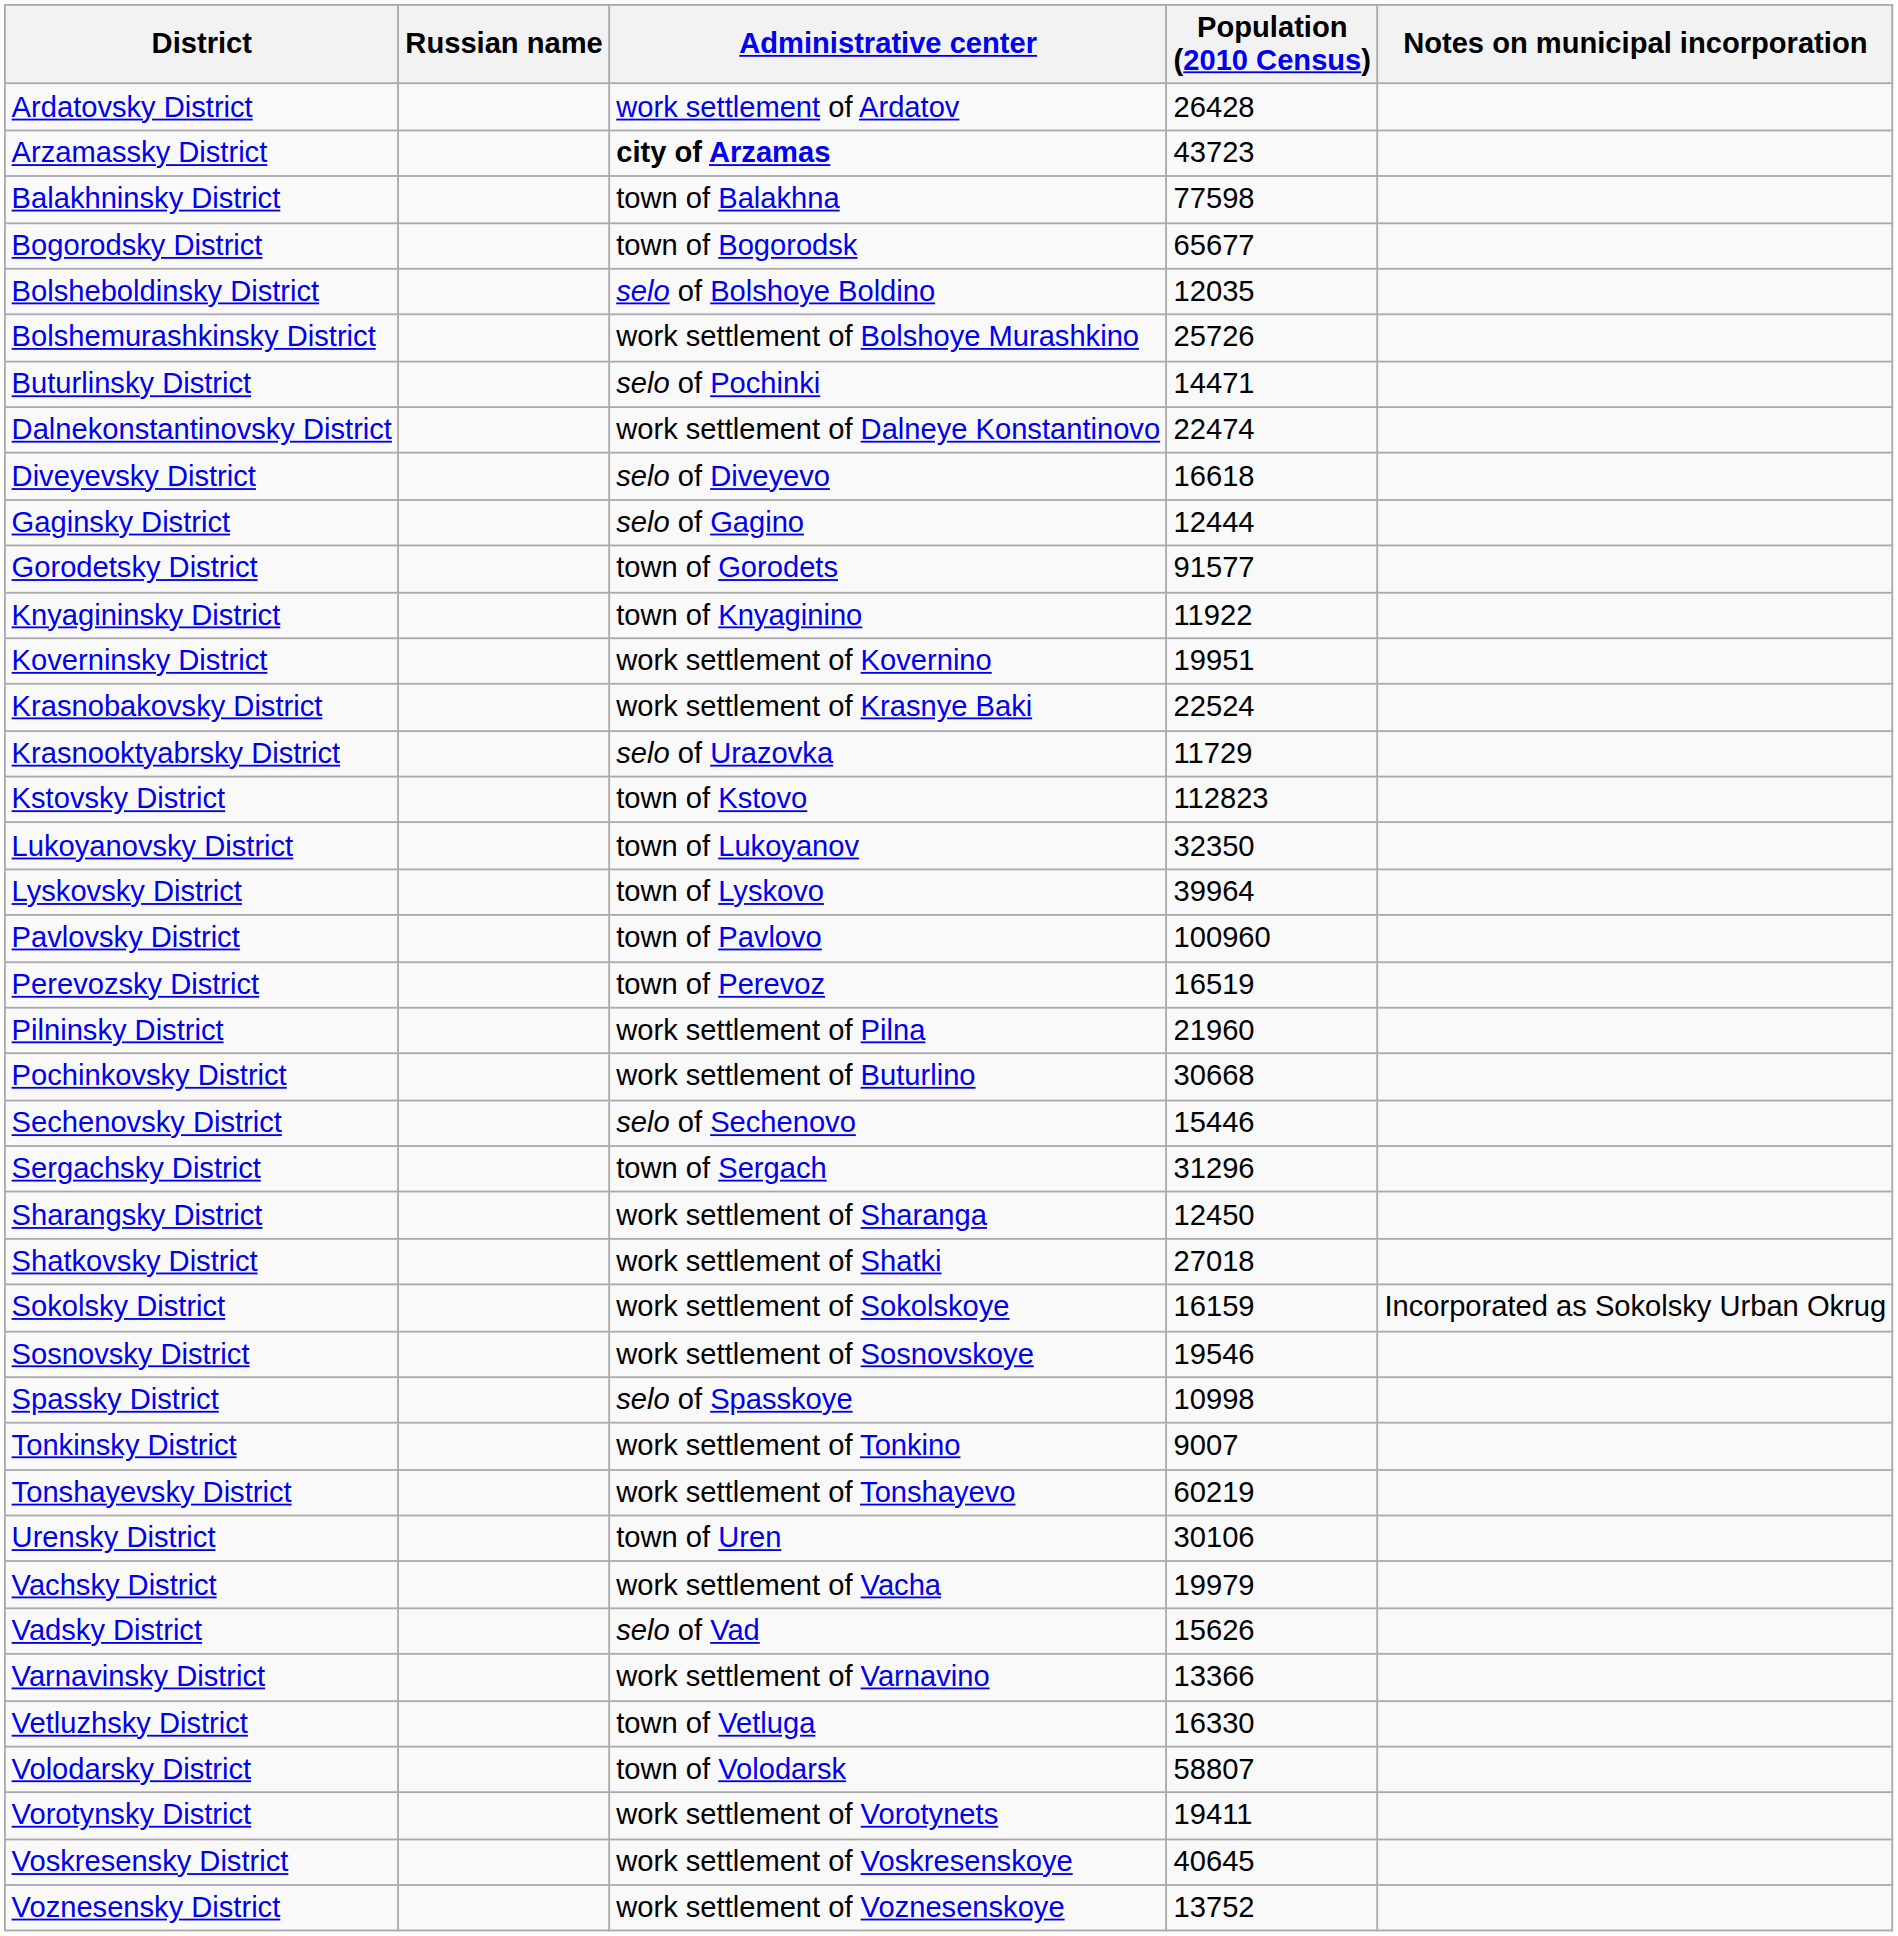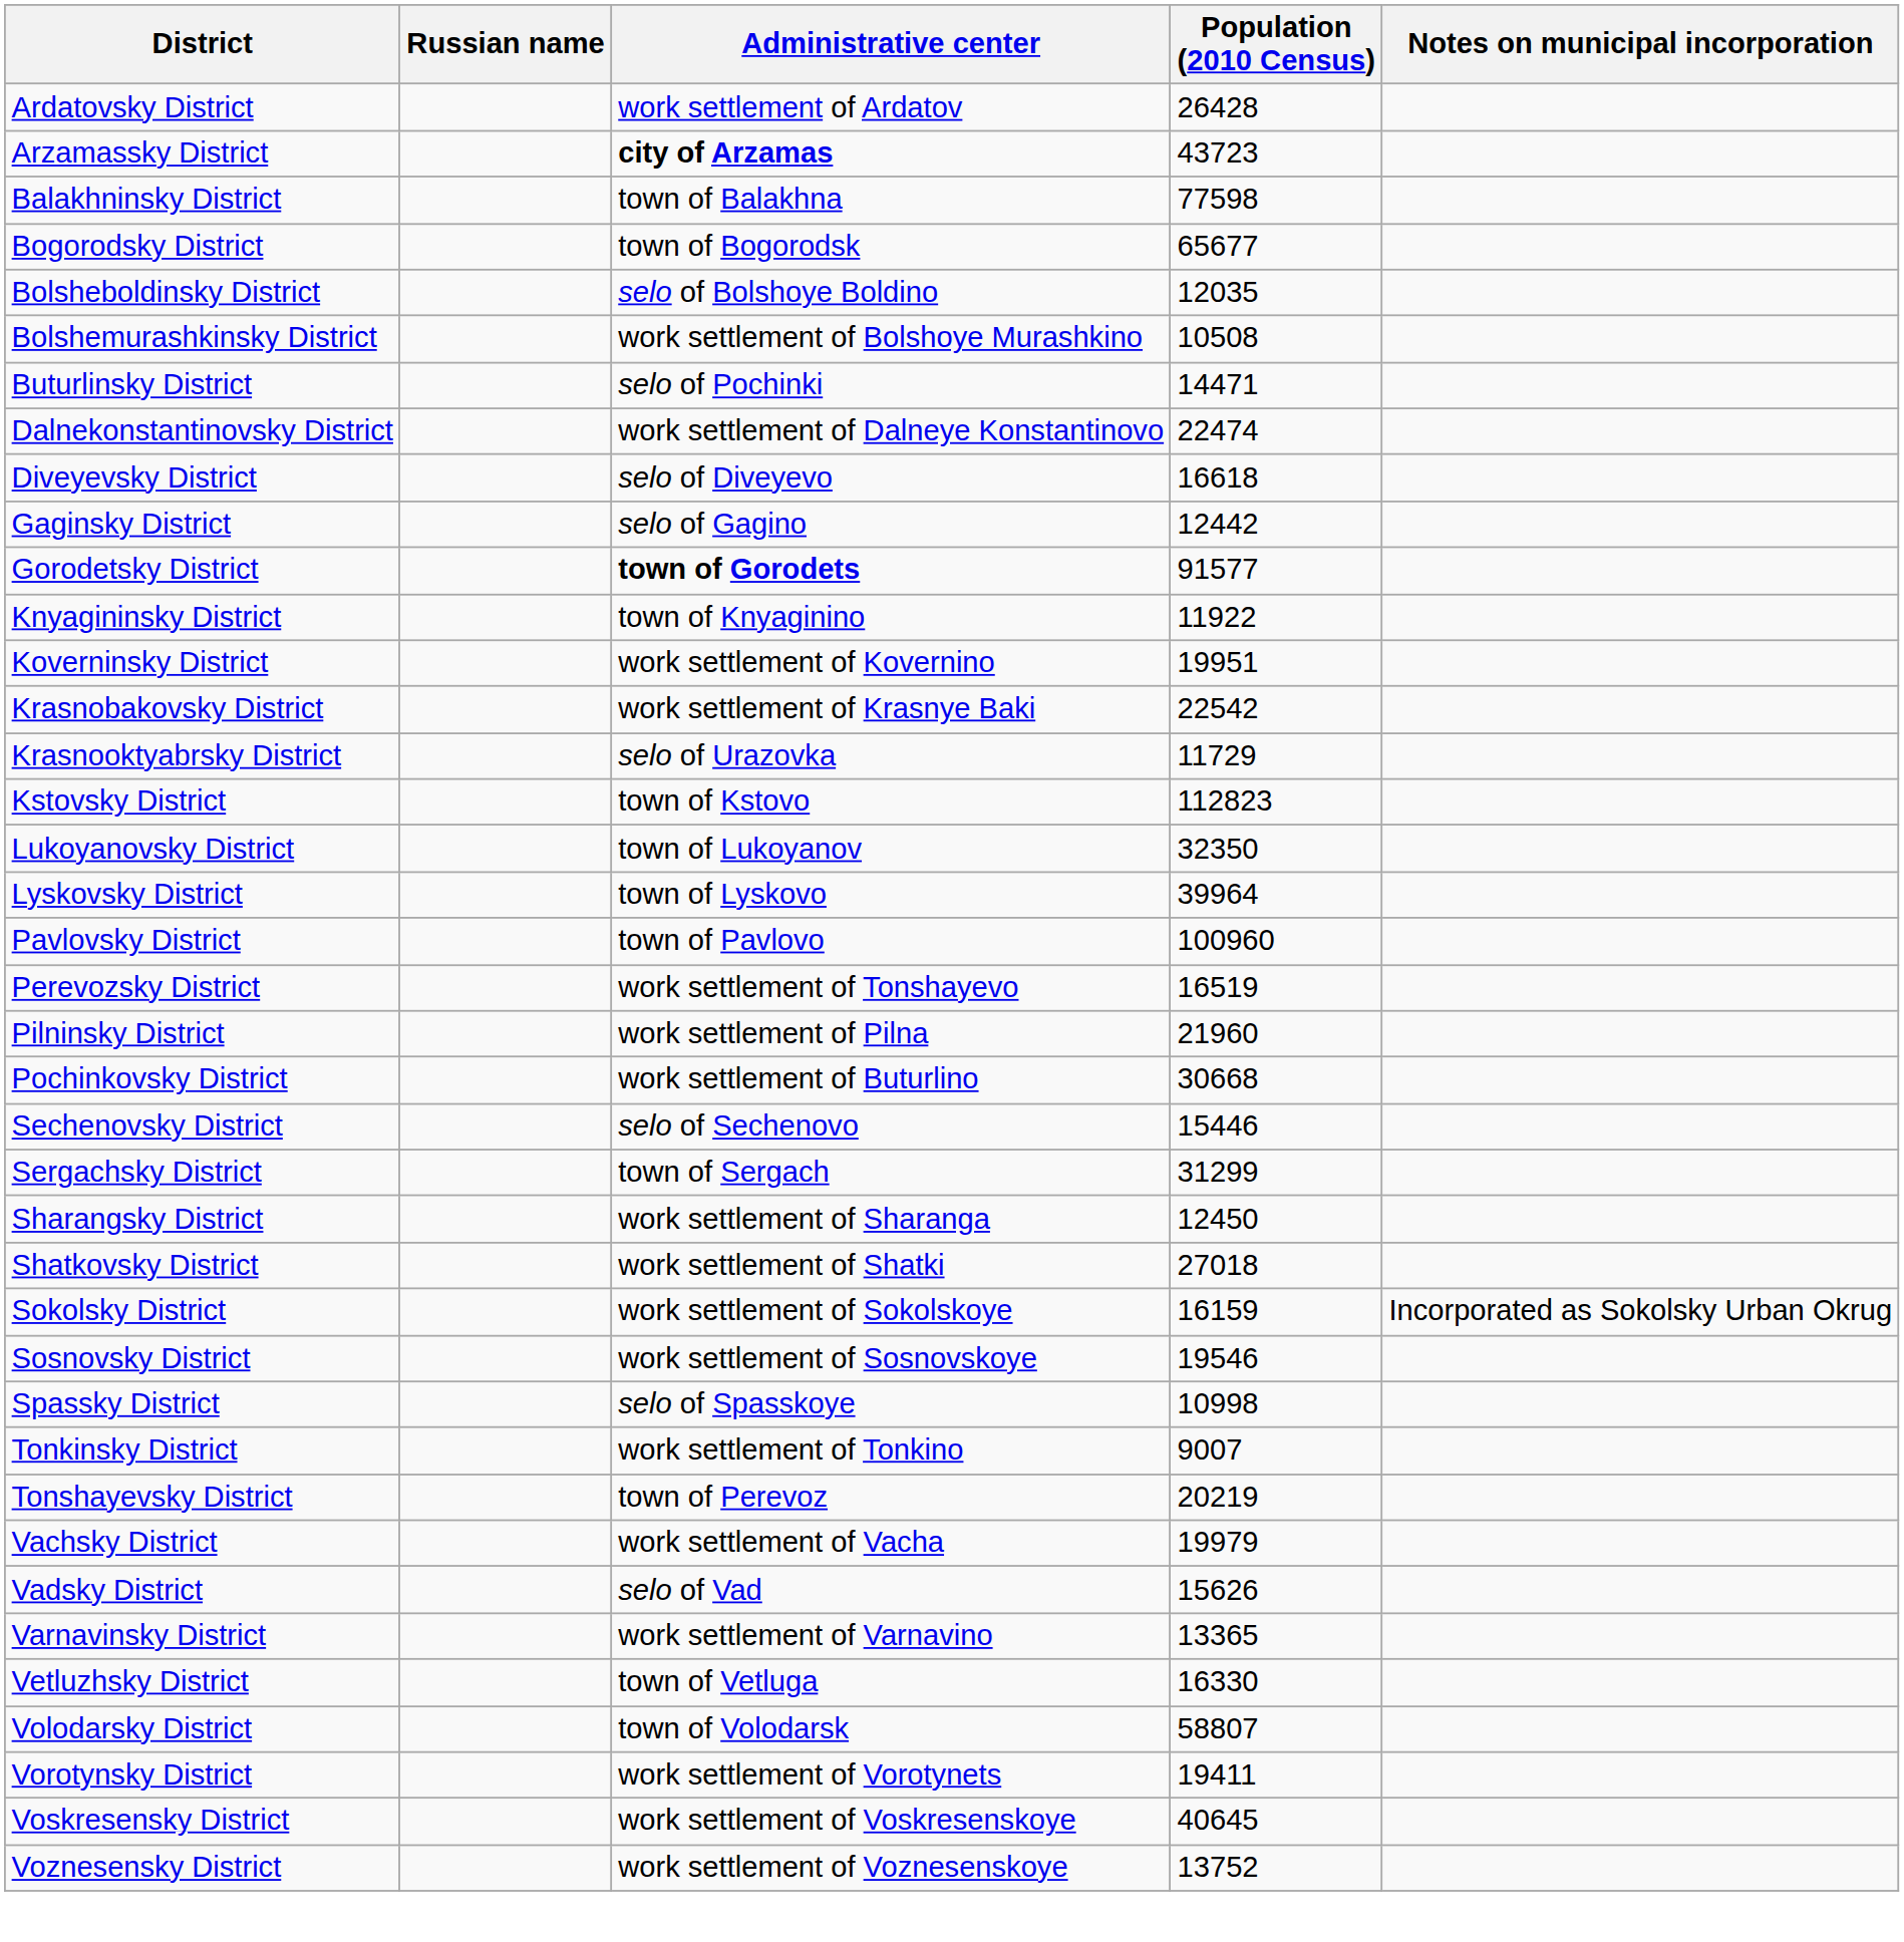 <table class="wikitable sortable">
 <tr>
 <th>District</th>
 <th>Russian name</th>
 <th><a href='#'>Administrative center</a></th>
 <th>Population<br>(<a href='#'>2010 Census</a>)</th>
 <th class="unsortable">Notes on municipal incorporation</th>
 </tr>
 <tr>
 <td><a href='#'>Ardatovsky District</a></td>
 <td></td>
 <td><a href='#'>work settlement</a> of <a href='#'>Ardatov</a></td>
 <td>26428</td>
 <td></td>
 </tr>
 <tr>
 <td><a href='#'>Arzamassky District</a></td>
 <td></td>
 <td><strong>city of <a href='#'>Arzamas</a></strong></td>
 <td>43723</td>
 <td></td>
 </tr>
 <tr>
 <td><a href='#'>Balakhninsky District</a></td>
 <td></td>
 <td>town of <a href='#'>Balakhna</a></td>
 <td>77598</td>
 <td></td>
 </tr>
 <tr>
 <td><a href='#'>Bogorodsky District</a></td>
 <td></td>
 <td>town of <a href='#'>Bogorodsk</a></td>
 <td>65677</td>
 <td></td>
 </tr>
 <tr>
 <td><a href='#'>Bolsheboldinsky District</a></td>
 <td></td>
 <td><em><a href='#'>selo</a></em> of <a href='#'>Bolshoye Boldino</a></td>
 <td>12035</td>
 <td></td>
 </tr>
 <tr>
 <td><a href='#'>Bolshemurashkinsky District</a></td>
 <td></td>
 <td>work settlement of <a href='#'>Bolshoye Murashkino</a></td>
-<td>25726</td>
+<td>10508</td>
 <td></td>
 </tr>
 <tr>
 <td><a href='#'>Buturlinsky District</a></td>
 <td></td>
 <td><em>selo</em> of <a href='#'>Pochinki</a></td>
 <td>14471</td>
 <td></td>
 </tr>
 <tr>
 <td><a href='#'>Dalnekonstantinovsky District</a></td>
 <td></td>
 <td>work settlement of <a href='#'>Dalneye Konstantinovo</a></td>
 <td>22474</td>
 <td></td>
 </tr>
 <tr>
 <td><a href='#'>Diveyevsky District</a></td>
 <td></td>
 <td><em>selo</em> of <a href='#'>Diveyevo</a></td>
 <td>16618</td>
 <td></td>
 </tr>
 <tr>
 <td><a href='#'>Gaginsky District</a></td>
 <td></td>
 <td><em>selo</em> of <a href='#'>Gagino</a></td>
-<td>12444</td>
+<td>12442</td>
 <td></td>
 </tr>
 <tr>
 <td><a href='#'>Gorodetsky District</a></td>
 <td></td>
-<td>town of <a href='#'>Gorodets</a></td>
+<td><strong>town of <a href='#'>Gorodets</a></strong></td>
 <td>91577</td>
 <td></td>
 </tr>
 <tr>
 <td><a href='#'>Knyagininsky District</a></td>
 <td></td>
 <td>town of <a href='#'>Knyaginino</a></td>
 <td>11922</td>
 <td></td>
 </tr>
 <tr>
 <td><a href='#'>Koverninsky District</a></td>
 <td></td>
 <td>work settlement of <a href='#'>Kovernino</a></td>
 <td>19951</td>
 <td></td>
 </tr>
 <tr>
 <td><a href='#'>Krasnobakovsky District</a></td>
 <td></td>
 <td>work settlement of <a href='#'>Krasnye Baki</a></td>
-<td>22524</td>
+<td>22542</td>
 <td></td>
 </tr>
 <tr>
 <td><a href='#'>Krasnooktyabrsky District</a></td>
 <td></td>
 <td><em>selo</em> of <a href='#'>Urazovka</a></td>
 <td>11729</td>
 <td></td>
 </tr>
 <tr>
 <td><a href='#'>Kstovsky District</a></td>
 <td></td>
 <td>town of <a href='#'>Kstovo</a></td>
 <td>112823</td>
 <td></td>
 </tr>
 <tr>
 <td><a href='#'>Lukoyanovsky District</a></td>
 <td></td>
 <td>town of <a href='#'>Lukoyanov</a></td>
 <td>32350</td>
 <td></td>
 </tr>
 <tr>
 <td><a href='#'>Lyskovsky District</a></td>
 <td></td>
 <td>town of <a href='#'>Lyskovo</a></td>
 <td>39964</td>
 <td></td>
 </tr>
 <tr>
 <td><a href='#'>Pavlovsky District</a></td>
 <td></td>
 <td>town of <a href='#'>Pavlovo</a></td>
 <td>100960</td>
 <td></td>
 </tr>
 <tr>
 <td><a href='#'>Perevozsky District</a></td>
 <td></td>
-<td>town of <a href='#'>Perevoz</a></td>
+<td>work settlement of <a href='#'>Tonshayevo</a></td>
 <td>16519</td>
 <td></td>
 </tr>
 <tr>
 <td><a href='#'>Pilninsky District</a></td>
 <td></td>
 <td>work settlement of <a href='#'>Pilna</a></td>
 <td>21960</td>
 <td></td>
 </tr>
 <tr>
 <td><a href='#'>Pochinkovsky District</a></td>
 <td></td>
 <td>work settlement of <a href='#'>Buturlino</a></td>
 <td>30668</td>
 <td></td>
 </tr>
 <tr>
 <td><a href='#'>Sechenovsky District</a></td>
 <td></td>
 <td><em>selo</em> of <a href='#'>Sechenovo</a></td>
 <td>15446</td>
 <td></td>
 </tr>
 <tr>
 <td><a href='#'>Sergachsky District</a></td>
 <td></td>
 <td>town of <a href='#'>Sergach</a></td>
-<td>31296</td>
+<td>31299</td>
 <td></td>
 </tr>
 <tr>
 <td><a href='#'>Sharangsky District</a></td>
 <td></td>
 <td>work settlement of <a href='#'>Sharanga</a></td>
 <td>12450</td>
 <td></td>
 </tr>
 <tr>
 <td><a href='#'>Shatkovsky District</a></td>
 <td></td>
 <td>work settlement of <a href='#'>Shatki</a></td>
 <td>27018</td>
 <td></td>
 </tr>
 <tr>
 <td><a href='#'>Sokolsky District</a></td>
 <td></td>
 <td>work settlement of <a href='#'>Sokolskoye</a></td>
 <td>16159</td>
 <td>Incorporated as Sokolsky Urban Okrug</td>
 </tr>
 <tr>
 <td><a href='#'>Sosnovsky District</a></td>
 <td></td>
 <td>work settlement of <a href='#'>Sosnovskoye</a></td>
 <td>19546</td>
 <td></td>
 </tr>
 <tr>
 <td><a href='#'>Spassky District</a></td>
 <td></td>
 <td><em>selo</em> of <a href='#'>Spasskoye</a></td>
 <td>10998</td>
 <td></td>
 </tr>
 <tr>
 <td><a href='#'>Tonkinsky District</a></td>
 <td></td>
 <td>work settlement of <a href='#'>Tonkino</a></td>
 <td>9007</td>
 <td></td>
 </tr>
 <tr>
 <td><a href='#'>Tonshayevsky District</a></td>
 <td></td>
-<td>work settlement of <a href='#'>Tonshayevo</a></td>
-<td>60219</td>
-<td></td>
-</tr>
-<tr>
-<td><a href='#'>Urensky District</a></td>
-<td></td>
-<td>town of <a href='#'>Uren</a></td>
-<td>30106</td>
+<td>town of <a href='#'>Perevoz</a></td>
+<td>20219</td>
 <td></td>
 </tr>
 <tr>
 <td><a href='#'>Vachsky District</a></td>
 <td></td>
 <td>work settlement of <a href='#'>Vacha</a></td>
 <td>19979</td>
 <td></td>
 </tr>
 <tr>
 <td><a href='#'>Vadsky District</a></td>
 <td></td>
 <td><em>selo</em> of <a href='#'>Vad</a></td>
 <td>15626</td>
 <td></td>
 </tr>
 <tr>
 <td><a href='#'>Varnavinsky District</a></td>
 <td></td>
 <td>work settlement of <a href='#'>Varnavino</a></td>
-<td>13366</td>
+<td>13365</td>
 <td></td>
 </tr>
 <tr>
 <td><a href='#'>Vetluzhsky District</a></td>
 <td></td>
 <td>town of <a href='#'>Vetluga</a></td>
 <td>16330</td>
 <td></td>
 </tr>
 <tr>
 <td><a href='#'>Volodarsky District</a></td>
 <td></td>
 <td>town of <a href='#'>Volodarsk</a></td>
 <td>58807</td>
 <td></td>
 </tr>
 <tr>
 <td><a href='#'>Vorotynsky District</a></td>
 <td></td>
 <td>work settlement of <a href='#'>Vorotynets</a></td>
 <td>19411</td>
 <td></td>
 </tr>
 <tr>
 <td><a href='#'>Voskresensky District</a></td>
 <td></td>
 <td>work settlement of <a href='#'>Voskresenskoye</a></td>
 <td>40645</td>
 <td></td>
 </tr>
 <tr>
 <td><a href='#'>Voznesensky District</a></td>
 <td></td>
 <td>work settlement of <a href='#'>Voznesenskoye</a></td>
 <td>13752</td>
 <td></td>
 </tr>
 </table>
